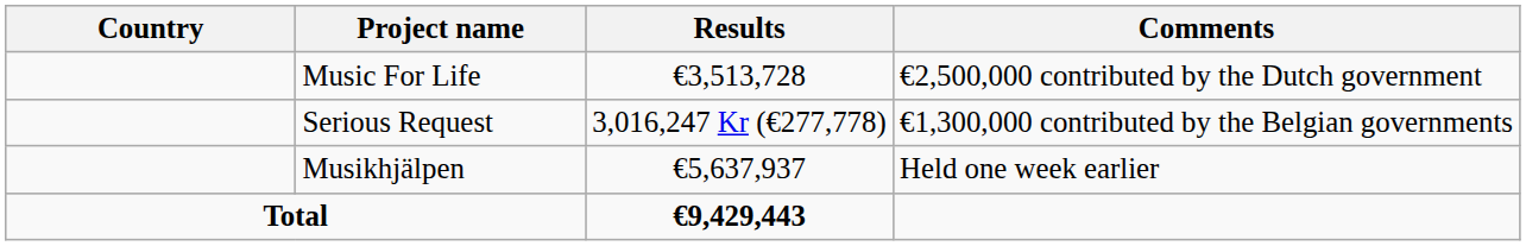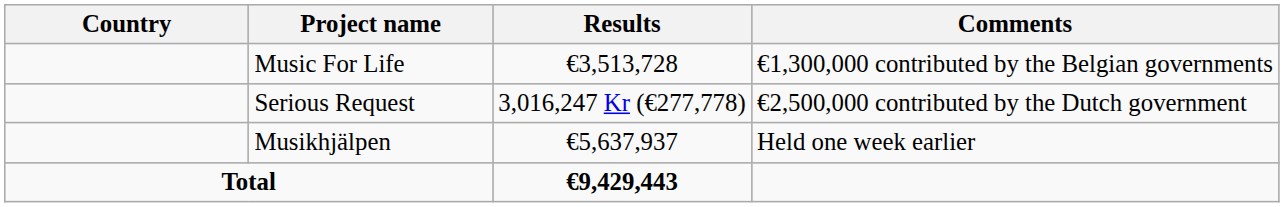 <table class="wikitable">
 <tr>
 <th>Country</th>
 <th>Project name</th>
 <th>Results</th>
 <th>Comments</th>
 </tr>
 <tr>
 <td width=150></td>
 <td width=150>Music For Life</td>
 <td align=center>€3,513,728</td>
-<td>€2,500,000 contributed by the Dutch government</td>
+<td>€1,300,000 contributed by the Belgian governments</td>
 </tr>
 <tr>
 <td width=150></td>
 <td width=150>Serious Request</td>
 <td align=center>3,016,247 <a href='#'>Kr</a> (€277,778)</td>
-<td>€1,300,000 contributed by the Belgian governments</td>
+<td>€2,500,000 contributed by the Dutch government</td>
 </tr>
 <tr>
 <td width=150></td>
 <td width=150>Musikhjälpen</td>
 <td align=center>€5,637,937</td>
 <td>Held one week earlier</td>
 </tr>
 <tr>
 <td colspan="2" style="text-align:center;"><strong>Total</strong></td>
 <td align=center><strong>€9,429,443</strong></td>
 <td align=center></td>
 </tr>
 </table>
